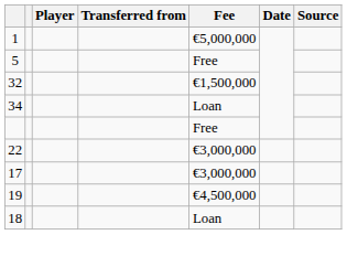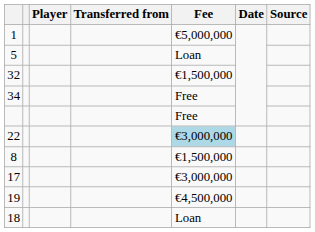 <table class="wikitable plainrowheaders sortable">
 <tr>
 <th></th>
 <th></th>
 <th scope=col>Player</th>
 <th>Transferred from</th>
 <th scope=col; style="width: 65px;">Fee</th>
 <th scope=col>Date</th>
 <th scope=col>Source</th>
 </tr>
 <tr>
 <td align=center>1</td>
 <td align=center></td>
 <td></td>
 <td></td>
 <td>€5,000,000</td>
 <td rowspan=5></td>
 <td></td>
 </tr>
 <tr>
 <td align=center>5</td>
 <td align=center></td>
 <td></td>
 <td></td>
-<td>Free</td>
+<td>Loan</td>
 <td></td>
 </tr>
 <tr>
 <td align=center>32</td>
 <td align=center></td>
 <td></td>
 <td></td>
 <td>€1,500,000</td>
 <td></td>
 </tr>
 <tr>
 <td align=center>34</td>
 <td align=center></td>
 <td></td>
 <td></td>
-<td>Loan</td>
+<td>Free</td>
 <td></td>
 </tr>
 <tr>
 <td align=center></td>
 <td align=center></td>
 <td></td>
 <td></td>
 <td>Free</td>
 <td></td>
 </tr>
 <tr>
 <td align=center>22</td>
 <td align=center></td>
 <td></td>
 <td></td>
-<td>€3,000,000</td>
+<td style="background: lightblue;">€3,000,000</td>
+<td></td>
+<td></td>
+</tr>
+<tr>
+<td align=center>8</td>
+<td align=center></td>
+<td></td>
+<td></td>
+<td>€1,500,000</td>
 <td></td>
 <td></td>
 </tr>
 <tr>
 <td align=center>17</td>
 <td align=center></td>
 <td></td>
 <td></td>
 <td>€3,000,000</td>
 <td></td>
 <td></td>
 </tr>
 <tr>
 <td align=center>19</td>
 <td align=center></td>
 <td></td>
 <td></td>
 <td>€4,500,000</td>
 <td></td>
 <td></td>
 </tr>
 <tr>
 <td align=center>18</td>
 <td align=center></td>
 <td></td>
 <td></td>
 <td>Loan</td>
 <td></td>
 <td></td>
 </tr>
 </table>
